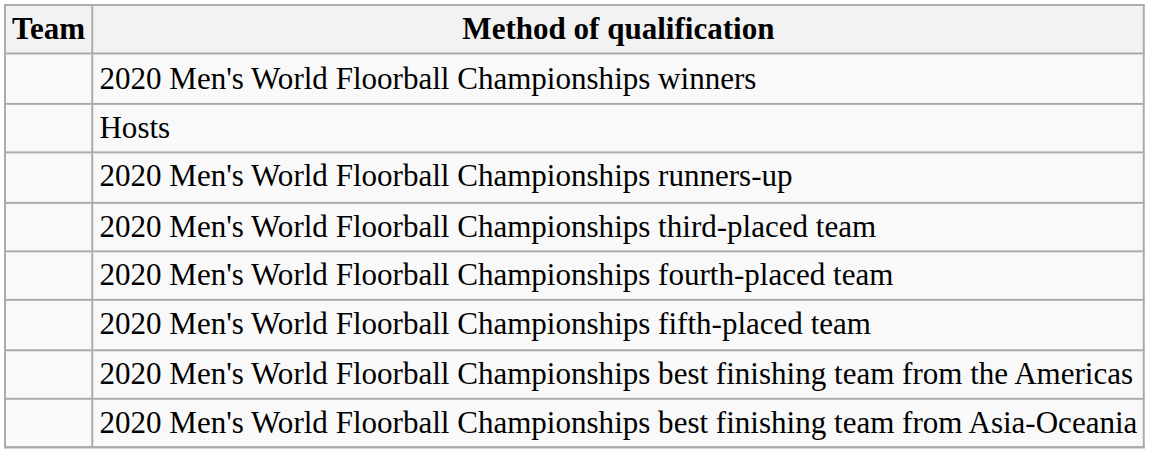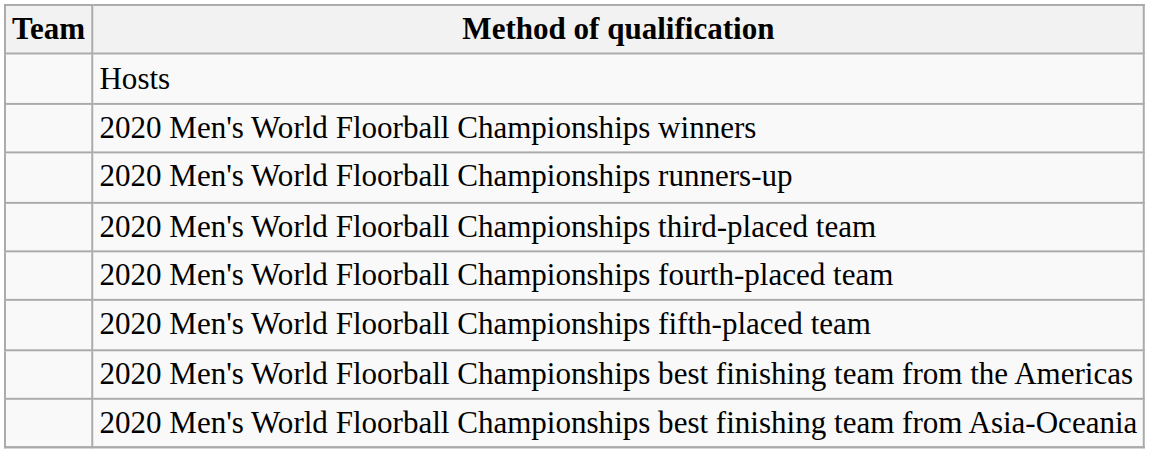 <table class="wikitable sortable" style="text-align: left;">
 <tr>
 <th>Team</th>
 <th>Method of qualification</th>
 </tr>
 <tr>
 <td></td>
-<td>2020 Men's World Floorball Championships winners</td>
+<td>Hosts</td>
 </tr>
 <tr>
 <td></td>
-<td>Hosts</td>
+<td>2020 Men's World Floorball Championships winners</td>
 </tr>
 <tr>
 <td></td>
 <td>2020 Men's World Floorball Championships runners-up</td>
 </tr>
 <tr>
 <td></td>
 <td>2020 Men's World Floorball Championships third-placed team</td>
 </tr>
 <tr>
 <td></td>
 <td>2020 Men's World Floorball Championships fourth-placed team</td>
 </tr>
 <tr>
 <td></td>
 <td>2020 Men's World Floorball Championships fifth-placed team</td>
 </tr>
 <tr>
 <td></td>
 <td>2020 Men's World Floorball Championships best finishing team from the Americas</td>
 </tr>
 <tr>
 <td></td>
 <td>2020 Men's World Floorball Championships best finishing team from Asia-Oceania</td>
 </tr>
 <tr>
 </tr>
 </table>
